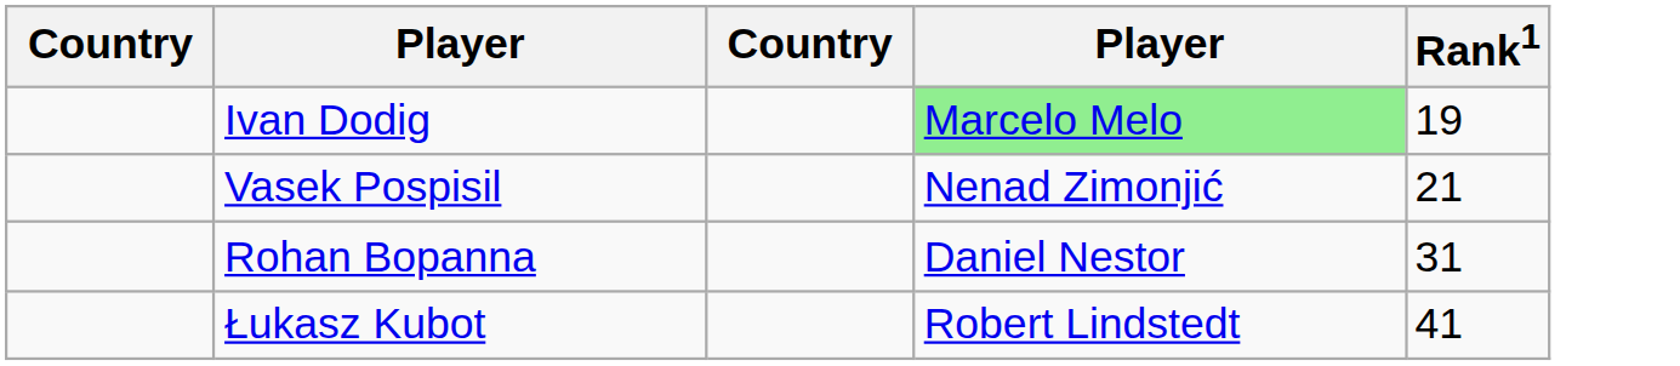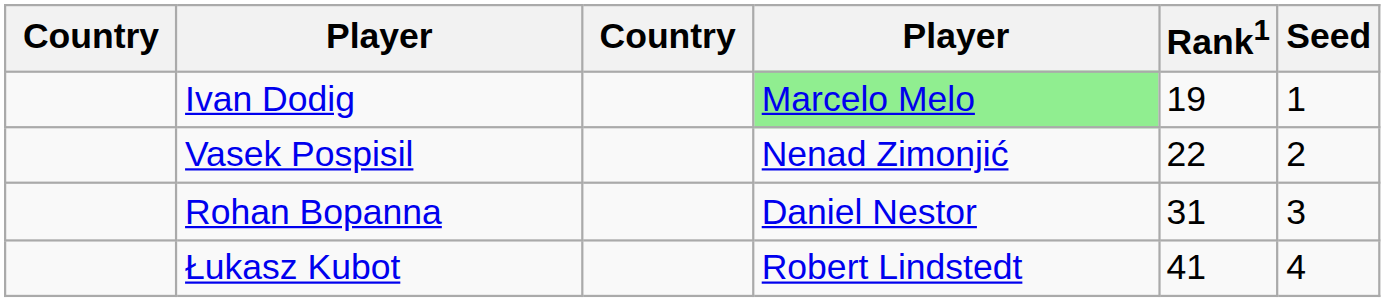 <table class="sortable wikitable">
 <tr>
 <th width="70">Country</th>
 <th width="175">Player</th>
 <th width="70">Country</th>
 <th width="175">Player</th>
 <th>Rank<sup>1</sup></th>
+<th>Seed</th>
 </tr>
 <tr>
 <td></td>
 <td><a href='#'>Ivan Dodig</a></td>
 <td></td>
 <td style="background: lightgreen;"><a href='#'>Marcelo Melo</a></td>
 <td>19</td>
+<td>1</td>
 </tr>
 <tr>
 <td></td>
 <td><a href='#'>Vasek Pospisil</a></td>
 <td></td>
 <td><a href='#'>Nenad Zimonjić</a></td>
-<td>21</td>
+<td>22</td>
+<td>2</td>
 </tr>
 <tr>
 <td></td>
 <td><a href='#'>Rohan Bopanna</a></td>
 <td></td>
 <td><a href='#'>Daniel Nestor</a></td>
 <td>31</td>
+<td>3</td>
 </tr>
 <tr>
 <td></td>
 <td><a href='#'>Łukasz Kubot</a></td>
 <td></td>
 <td><a href='#'>Robert Lindstedt</a></td>
 <td>41</td>
+<td>4</td>
 </tr>
 </table>
